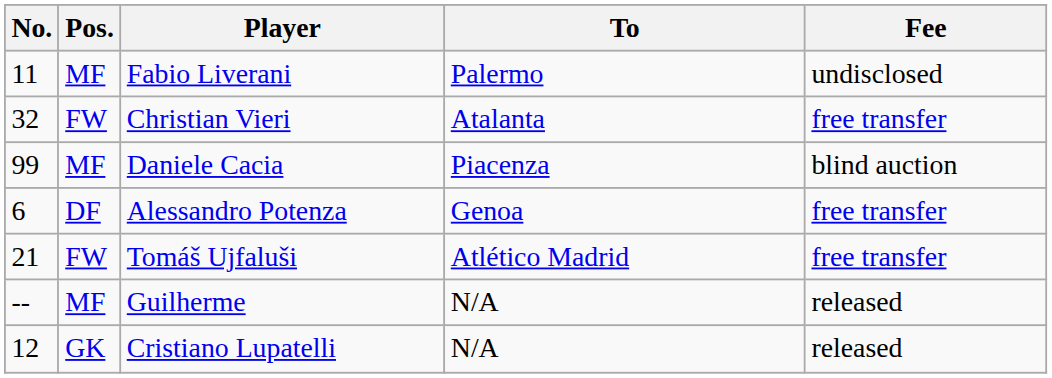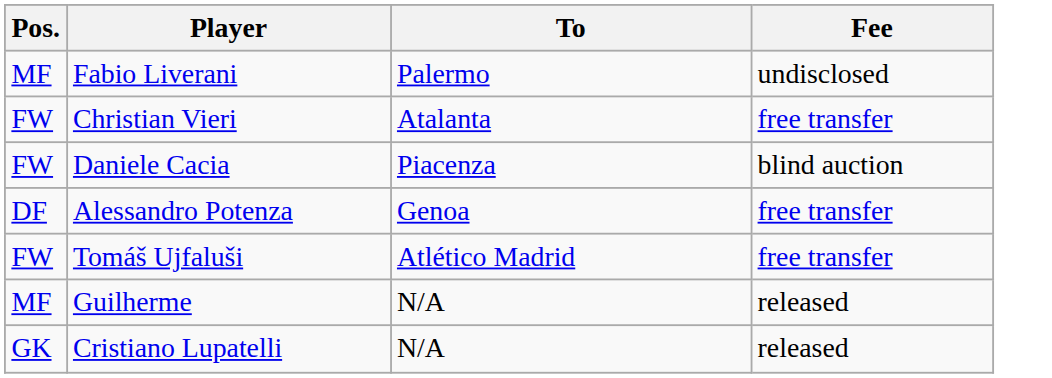 <table class="wikitable" style="font-size:95%;">
 <tr>
-<th width=20px>No.</th>
 <th width=20px>Pos.</th>
 <th width=170px>Player</th>
 <th width=190px>To</th>
 <th width=125px>Fee</th>
 </tr>
 <tr>
-<td>11</td>
 <td><a href='#'>MF</a></td>
 <td> <a href='#'>Fabio Liverani</a></td>
 <td><a href='#'>Palermo</a></td>
 <td>undisclosed </td>
 </tr>
 <tr>
-<td>32</td>
 <td><a href='#'>FW</a></td>
 <td> <a href='#'>Christian Vieri</a></td>
 <td><a href='#'>Atalanta</a></td>
 <td><a href='#'>free transfer</a></td>
 </tr>
 <tr>
-<td>99</td>
-<td><a href='#'>MF</a></td>
+<td><a href='#'>FW</a></td>
 <td> <a href='#'>Daniele Cacia</a></td>
 <td><a href='#'>Piacenza</a></td>
 <td>blind auction </td>
 </tr>
 <tr>
-<td>6</td>
 <td><a href='#'>DF</a></td>
 <td> <a href='#'>Alessandro Potenza</a></td>
 <td><a href='#'>Genoa</a></td>
 <td><a href='#'>free transfer</a></td>
 </tr>
 <tr>
-<td>21</td>
 <td><a href='#'>FW</a></td>
 <td> <a href='#'>Tomáš Ujfaluši</a></td>
 <td><a href='#'>Atlético Madrid</a></td>
 <td><a href='#'>free transfer</a></td>
 </tr>
 <tr>
-<td>--</td>
 <td><a href='#'>MF</a></td>
 <td> <a href='#'>Guilherme</a></td>
 <td>N/A</td>
 <td>released</td>
 </tr>
 <tr>
-<td>12</td>
 <td><a href='#'>GK</a></td>
 <td> <a href='#'>Cristiano Lupatelli</a></td>
 <td>N/A</td>
 <td>released</td>
 </tr>
 </table>
